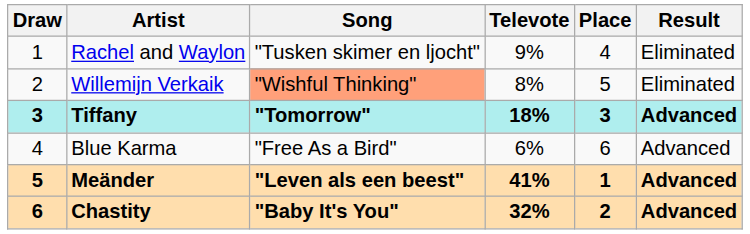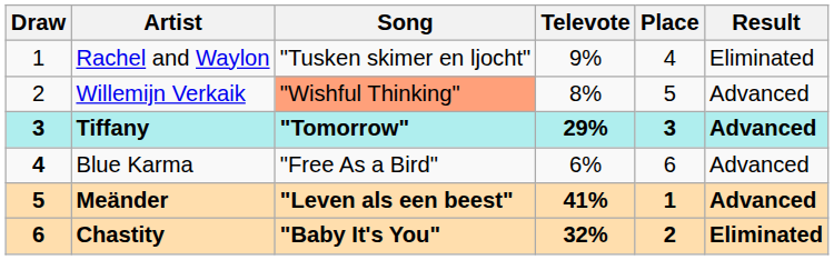 <table class="sortable wikitable" style="margin: 1em auto 1em auto; text-align:center;">
 <tr>
 <th>Draw</th>
 <th>Artist</th>
 <th>Song</th>
 <th>Televote</th>
 <th>Place</th>
 <th>Result</th>
 </tr>
 <tr>
 <td>1</td>
 <td align="left"><a href='#'>Rachel</a> and <a href='#'>Waylon</a></td>
 <td align="left">"Tusken skimer en ljocht"</td>
 <td>9%</td>
 <td>4</td>
 <td align="left">Eliminated</td>
 </tr>
 <tr>
 <td>2</td>
 <td align="left"><a href='#'>Willemijn Verkaik</a></td>
 <td align="left" style="background: lightsalmon;">"Wishful Thinking"</td>
 <td>8%</td>
 <td>5</td>
-<td align="left">Eliminated</td>
+<td align="left">Advanced</td>
 </tr>
 <tr style="font-weight:bold; background:paleturquoise;">
 <td>3</td>
 <td align="left">Tiffany</td>
 <td align="left">"Tomorrow"</td>
-<td>18%</td>
+<td>29%</td>
 <td>3</td>
 <td align="left">Advanced</td>
 </tr>
 <tr>
-<td>4</td>
+<td><strong>4</strong></td>
 <td align="left">Blue Karma</td>
 <td align="left">"Free As a Bird"</td>
 <td>6%</td>
 <td>6</td>
 <td align="left">Advanced</td>
 </tr>
 <tr style="font-weight:bold; background:navajowhite;">
 <td>5</td>
 <td align="left">Meänder</td>
 <td align="left">"Leven als een beest"</td>
 <td>41%</td>
 <td>1</td>
 <td align="left">Advanced</td>
 </tr>
 <tr style="font-weight:bold; background:navajowhite;">
 <td>6</td>
 <td align="left">Chastity</td>
 <td align="left">"Baby It's You"</td>
 <td>32%</td>
 <td>2</td>
-<td align="left">Advanced</td>
+<td align="left">Eliminated</td>
 </tr>
 </table>
